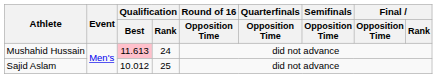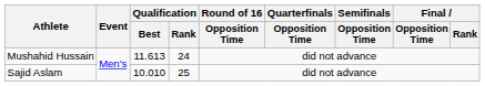 <table class=wikitable style="font-size:90%; text-align:center;">
 <tr>
 <th rowspan="2">Athlete</th>
 <th rowspan="2">Event</th>
 <th colspan=2>Qualification</th>
 <th>Round of 16</th>
 <th>Quarterfinals</th>
 <th>Semifinals</th>
 <th colspan=2>Final / </th>
 </tr>
 <tr style="font-size:95%">
 <th>Best</th>
 <th>Rank</th>
 <th>Opposition<br>Time</th>
 <th>Opposition<br>Time</th>
 <th>Opposition<br>Time</th>
 <th>Opposition<br>Time</th>
 <th>Rank</th>
 </tr>
 <tr>
 <td align=left>Mushahid Hussain</td>
 <td align=left rowspan=2><a href='#'>Men's</a></td>
-<td style="background: pink;">11.613</td>
+<td>11.613</td>
 <td>24</td>
 <td colspan=5>did not advance</td>
 </tr>
 <tr>
 <td align=left>Sajid Aslam</td>
-<td>10.012</td>
+<td>10.010</td>
 <td>25</td>
 <td colspan=5>did not advance</td>
 </tr>
 </table>
